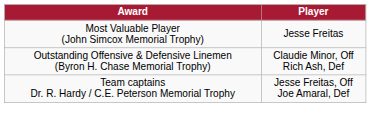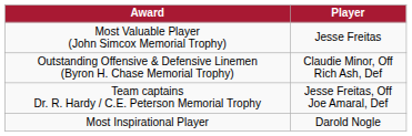 <table class="wikitable" width="65%">
 <tr>
 <th style="background:#A81933;color:#FFFFFF;">Award</th>
 <th style="background:#A81933;color:#FFFFFF;">Player</th>
 </tr>
 <tr align="center" bgcolor="">
 <td>Most Valuable Player<br>(John Simcox Memorial Trophy)</td>
 <td>Jesse Freitas</td>
 </tr>
 <tr align="center" bgcolor="">
 <td>Outstanding Offensive & Defensive Linemen<br>(Byron H. Chase Memorial Trophy)</td>
 <td>Claudie Minor, Off<br>Rich Ash, Def</td>
 </tr>
 <tr align="center" bgcolor="">
 <td>Team captains<br>Dr. R. Hardy / C.E. Peterson Memorial Trophy</td>
 <td>Jesse Freitas, Off<br>Joe Amaral, Def</td>
 </tr>
+<tr align="center" bgcolor="">
+<td>Most Inspirational Player</td>
+<td>Darold Nogle</td>
+</tr>
 </table>
